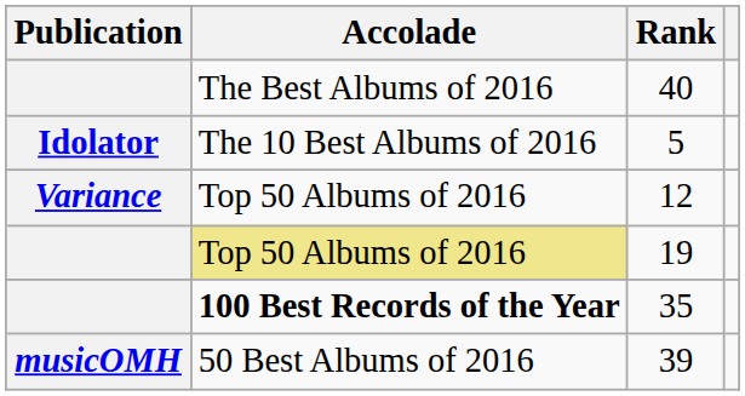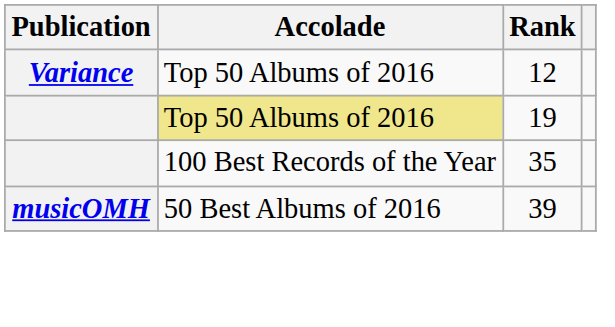 <table class="wikitable sortable plainrowheaders">
 <tr>
 <th scope="col">Publication</th>
 <th scope="col">Accolade</th>
 <th scope="col">Rank</th>
 <th scope="col" class="unsortable"></th>
-</tr>
-<tr>
-<th scope="row"><em></em></th>
-<td>The Best Albums of 2016</td>
-<td align="center">40</td>
-<td align="center"></td>
-</tr>
-<tr>
-<th scope="row"><a href='#'>Idolator</a></th>
-<td>The 10 Best Albums of 2016</td>
-<td align="center">5</td>
-<td align="center"></td>
 </tr>
 <tr>
 <th scope="row"><em><a href='#'>Variance</a></em></th>
 <td>Top 50 Albums of 2016</td>
 <td align="center">12</td>
 <td align="center"></td>
 </tr>
 <tr>
 <th scope="row"><em></em></th>
 <td style="background: khaki;">Top 50 Albums of 2016</td>
 <td align="center">19</td>
 <td align="center"></td>
 </tr>
 <tr>
 <th scope="row"><em></em></th>
-<td><strong>100 Best Records of the Year</strong></td>
+<td>100 Best Records of the Year</td>
 <td align="center">35</td>
 <td align="center"></td>
 </tr>
 <tr>
 <th scope="row"><em><a href='#'>musicOMH</a></em></th>
 <td>50 Best Albums of 2016</td>
 <td align="center">39</td>
 <td align="center"></td>
 </tr>
 </table>
